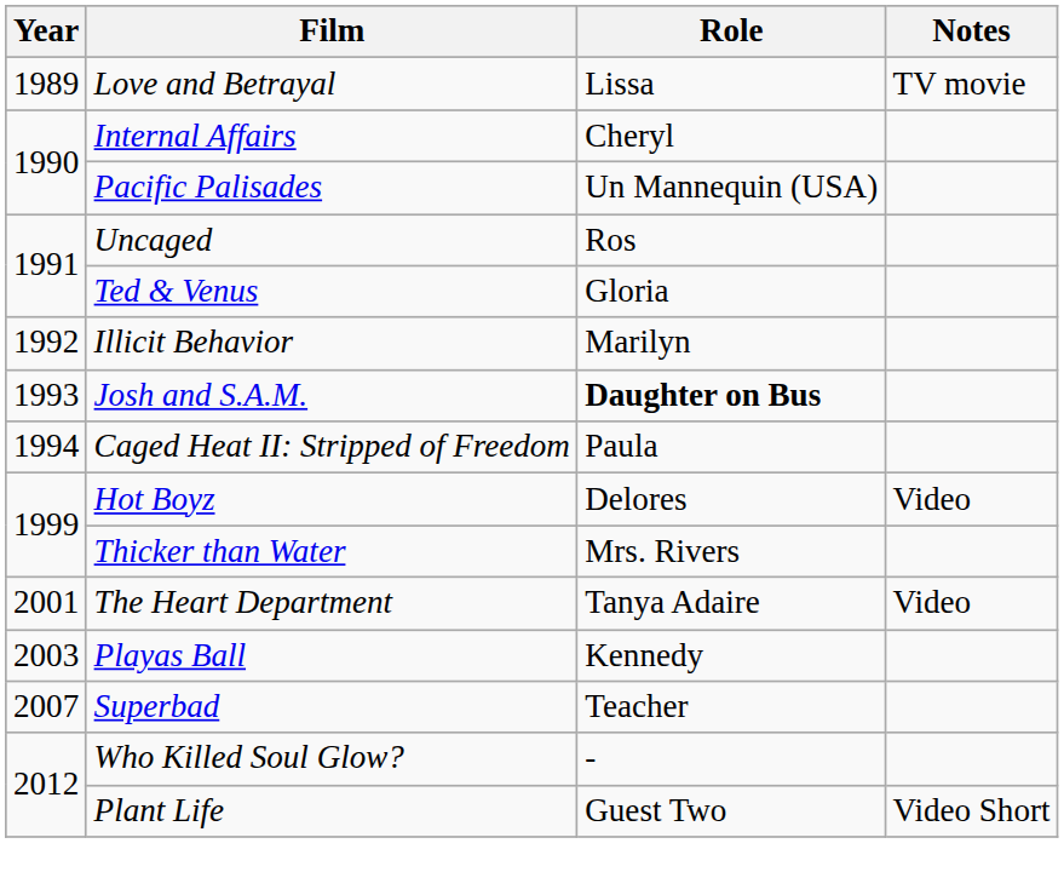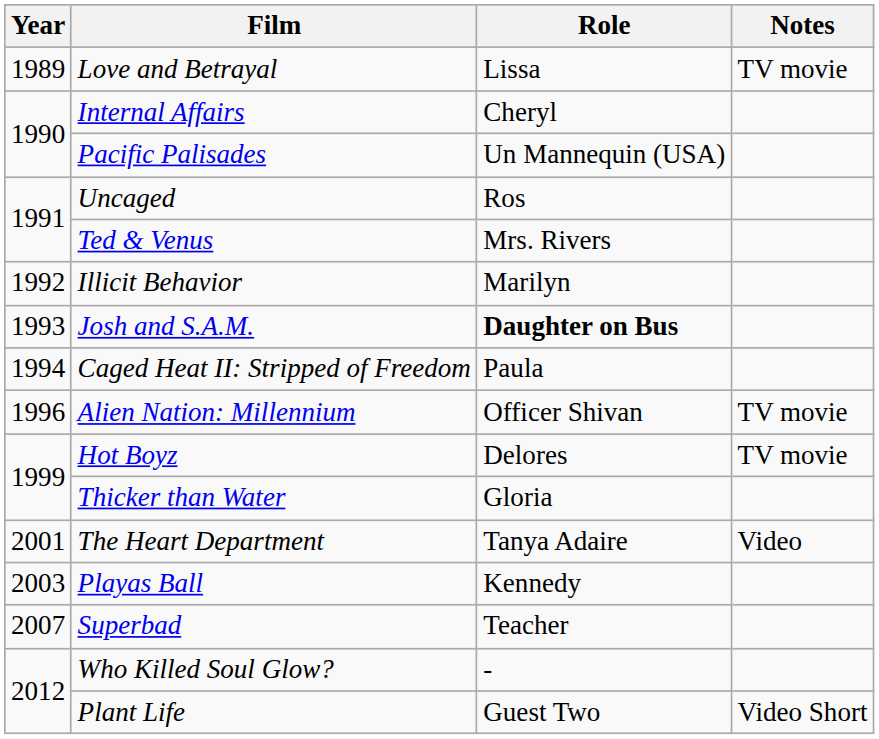 <table class="wikitable sortable">
 <tr>
 <th>Year</th>
 <th>Film</th>
 <th>Role</th>
 <th>Notes</th>
 </tr>
 <tr>
 <td>1989</td>
 <td><em>Love and Betrayal</em></td>
 <td>Lissa</td>
 <td>TV movie</td>
 </tr>
 <tr>
 <td rowspan=2>1990</td>
 <td><em><a href='#'>Internal Affairs</a></em></td>
 <td>Cheryl</td>
 <td></td>
 </tr>
 <tr>
 <td><em><a href='#'>Pacific Palisades</a></em></td>
 <td>Un Mannequin (USA)</td>
 <td></td>
 </tr>
 <tr>
 <td rowspan=2>1991</td>
 <td><em>Uncaged</em></td>
 <td>Ros</td>
 <td></td>
 </tr>
 <tr>
 <td><em><a href='#'>Ted & Venus</a></em></td>
-<td>Gloria</td>
+<td>Mrs. Rivers</td>
 <td></td>
 </tr>
 <tr>
 <td>1992</td>
 <td><em>Illicit Behavior</em></td>
 <td>Marilyn</td>
 <td></td>
 </tr>
 <tr>
 <td>1993</td>
 <td><em><a href='#'>Josh and S.A.M.</a></em></td>
 <td><strong>Daughter on Bus</strong></td>
 <td></td>
 </tr>
 <tr>
 <td>1994</td>
 <td><em>Caged Heat II: Stripped of Freedom</em></td>
 <td>Paula</td>
 <td></td>
 </tr>
 <tr>
+<td>1996</td>
+<td><em><a href='#'>Alien Nation: Millennium</a></em></td>
+<td>Officer Shivan</td>
+<td>TV movie</td>
+</tr>
+<tr>
 <td rowspan=2>1999</td>
 <td><em><a href='#'>Hot Boyz</a></em></td>
 <td>Delores</td>
-<td>Video</td>
+<td>TV movie</td>
 </tr>
 <tr>
 <td><em><a href='#'>Thicker than Water</a></em></td>
-<td>Mrs. Rivers</td>
+<td>Gloria</td>
 <td></td>
 </tr>
 <tr>
 <td>2001</td>
 <td><em>The Heart Department</em></td>
 <td>Tanya Adaire</td>
 <td>Video</td>
 </tr>
 <tr>
 <td>2003</td>
 <td><em><a href='#'>Playas Ball</a></em></td>
 <td>Kennedy</td>
 <td></td>
 </tr>
 <tr>
 <td>2007</td>
 <td><em><a href='#'>Superbad</a></em></td>
 <td>Teacher</td>
 <td></td>
 </tr>
 <tr>
 <td rowspan=2>2012</td>
 <td><em>Who Killed Soul Glow?</em></td>
 <td>-</td>
 <td></td>
 </tr>
 <tr>
 <td><em>Plant Life</em></td>
 <td>Guest Two</td>
 <td>Video Short</td>
 </tr>
 </table>
